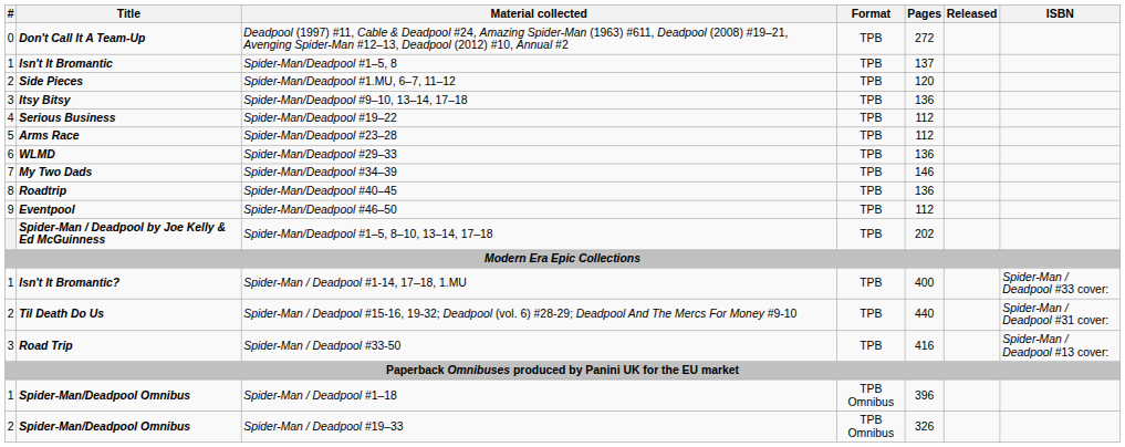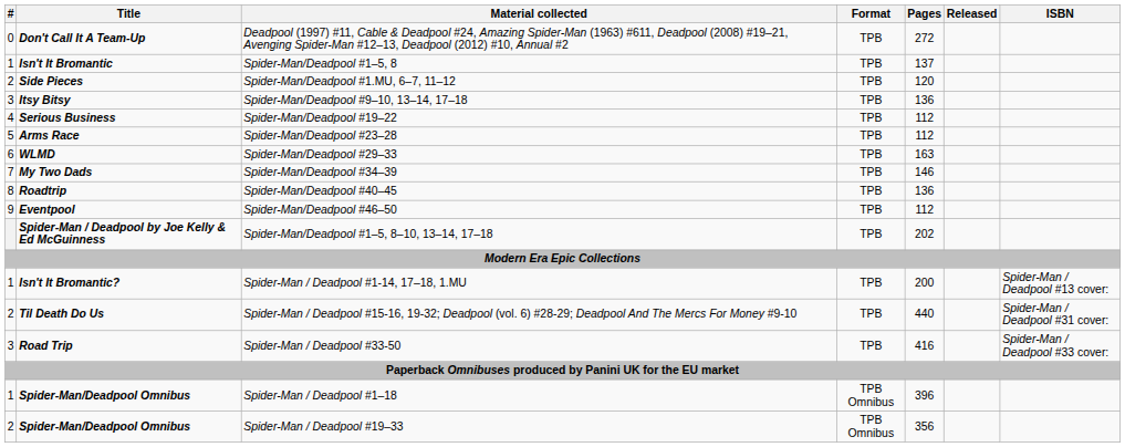 <table class="wikitable sortable" width=98%>
 <tr>
 <th>#</th>
 <th>Title</th>
 <th>Material collected</th>
 <th class="unsortable">Format</th>
 <th>Pages</th>
 <th>Released</th>
 <th class="unsortable" style="width: 10em;">ISBN</th>
 </tr>
 <tr>
 <td style="text-align: center;">0</td>
 <td><strong><em>Don't Call It A Team-Up</em></strong></td>
 <td><em>Deadpool</em> (1997) #11, <em>Cable & Deadpool</em> #24, <em>Amazing Spider-Man</em> (1963) #611, <em>Deadpool</em> (2008) #19–21, <em>Avenging Spider-Man</em> #12–13, <em>Deadpool</em> (2012) #10, <em>Annual</em> #2</td>
 <td style="text-align: center;">TPB</td>
 <td style="text-align: center;">272</td>
 <td></td>
 <td></td>
 </tr>
 <tr>
 <td style="text-align: center;">1</td>
 <td><strong><em>Isn't It Bromantic</em></strong></td>
 <td><em>Spider-Man/Deadpool</em> #1–5, 8</td>
 <td style="text-align: center;">TPB</td>
 <td style="text-align: center;">137</td>
 <td></td>
 <td></td>
 </tr>
 <tr>
 <td style="text-align: center;">2</td>
 <td><strong><em>Side Pieces</em></strong></td>
 <td><em>Spider-Man/Deadpool</em> #1.MU, 6–7, 11–12</td>
 <td style="text-align: center;">TPB</td>
 <td style="text-align: center;">120</td>
 <td></td>
 <td></td>
 </tr>
 <tr>
 <td style="text-align: center;">3</td>
 <td><strong><em>Itsy Bitsy</em></strong></td>
 <td><em>Spider-Man/Deadpool</em> #9–10, 13–14, 17–18</td>
 <td style="text-align: center;">TPB</td>
 <td style="text-align: center;">136</td>
 <td></td>
 <td></td>
 </tr>
 <tr>
 <td style="text-align: center;">4</td>
 <td><strong><em>Serious Business</em></strong></td>
 <td><em>Spider-Man/Deadpool</em> #19–22</td>
 <td style="text-align: center;">TPB</td>
 <td style="text-align: center;">112</td>
 <td></td>
 <td></td>
 </tr>
 <tr>
 <td style="text-align: center;">5</td>
 <td><strong><em>Arms Race</em></strong></td>
 <td><em>Spider-Man/Deadpool</em> #23–28</td>
 <td style="text-align: center;">TPB</td>
 <td style="text-align: center;">112</td>
 <td></td>
 <td></td>
 </tr>
 <tr>
 <td style="text-align: center;">6</td>
 <td><strong><em>WLMD</em></strong></td>
 <td><em>Spider-Man/Deadpool</em> #29–33</td>
 <td style="text-align: center;">TPB</td>
-<td style="text-align: center;">136</td>
+<td style="text-align: center;">163</td>
 <td></td>
 <td></td>
 </tr>
 <tr>
 <td style="text-align: center;">7</td>
 <td><strong><em>My Two Dads</em></strong></td>
 <td><em>Spider-Man/Deadpool</em> #34–39</td>
 <td style="text-align: center;">TPB</td>
 <td style="text-align: center;">146</td>
 <td></td>
 <td></td>
 </tr>
 <tr>
 <td style="text-align: center;">8</td>
 <td><strong><em>Roadtrip</em></strong></td>
 <td><em>Spider-Man/Deadpool</em> #40–45</td>
 <td style="text-align: center;">TPB</td>
 <td style="text-align: center;">136</td>
 <td></td>
 <td></td>
 </tr>
 <tr>
 <td style="text-align: center;">9</td>
 <td><strong><em>Eventpool</em></strong></td>
 <td><em>Spider-Man/Deadpool</em> #46–50</td>
 <td style="text-align: center;">TPB</td>
 <td style="text-align: center;">112</td>
 <td></td>
 <td></td>
 </tr>
 <tr>
 <th style="background-color: light grey;"></th>
 <td><strong><em>Spider-Man / Deadpool by Joe Kelly & Ed McGuinness</em></strong></td>
 <td><em>Spider-Man/Deadpool</em> #1–5, 8–10, 13–14, 17–18</td>
 <td style="text-align: center;">TPB</td>
 <td style="text-align: center;">202</td>
 <td></td>
 <td></td>
 </tr>
 <tr>
 <th colspan=8 style="background-color: silver;"><em>Modern Era Epic Collections</em></th>
 </tr>
 <tr>
 <td style="text-align: center;">1</td>
 <td><strong><em>Isn't It Bromantic?</em></strong></td>
 <td><em>Spider-Man / Deadpool</em> #1-14, 17–18, 1.MU</td>
 <td style="text-align: center;">TPB</td>
-<td style="text-align: center;">400</td>
+<td style="text-align: center;">200</td>
 <td></td>
-<td><em>Spider-Man / Deadpool</em> #33 cover: </td>
+<td><em>Spider-Man / Deadpool</em> #13 cover: </td>
 </tr>
 <tr>
 <td style="text-align: center;">2</td>
 <td><strong><em>Til Death Do Us</em></strong></td>
 <td><em>Spider-Man / Deadpool</em> #15-16, 19-32; <em>Deadpool</em> (vol. 6) #28-29; <em>Deadpool And The Mercs For Money</em> #9-10</td>
 <td style="text-align: center;">TPB</td>
 <td style="text-align: center;">440</td>
 <td></td>
 <td><em>Spider-Man / Deadpool</em> #31 cover: </td>
 </tr>
 <tr>
 <td style="text-align: center;">3</td>
 <td><strong><em>Road Trip</em></strong></td>
 <td><em>Spider-Man / Deadpool</em> #33-50</td>
 <td style="text-align: center;">TPB</td>
 <td style="text-align: center;">416</td>
 <td></td>
-<td><em>Spider-Man / Deadpool</em> #13 cover: </td>
+<td><em>Spider-Man / Deadpool</em> #33 cover: </td>
 </tr>
 <tr>
 <th colspan="8" style="background-color: silver;">Paperback <em>Omnibuses</em> produced by Panini UK for the EU market</th>
 </tr>
 <tr>
 <td>1</td>
 <td><strong><em>Spider-Man/Deadpool Omnibus</em></strong></td>
 <td><em>Spider-Man / Deadpool</em> #1–18</td>
 <td style="text-align: center;">TPB Omnibus</td>
 <td style="text-align: center;">396</td>
 <td></td>
 <td></td>
 </tr>
 <tr>
 <td>2</td>
 <td><strong><em>Spider-Man/Deadpool Omnibus</em></strong></td>
 <td><em>Spider-Man / Deadpool</em> #19–33</td>
 <td style="text-align: center;">TPB Omnibus</td>
-<td style="text-align: center;">326</td>
+<td style="text-align: center;">356</td>
 <td></td>
 <td></td>
 </tr>
 </table>
